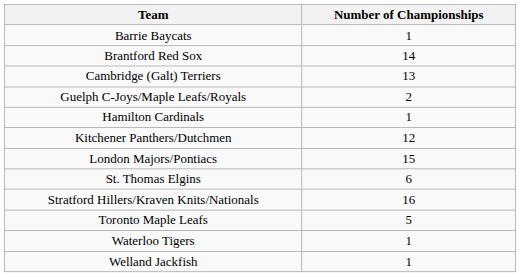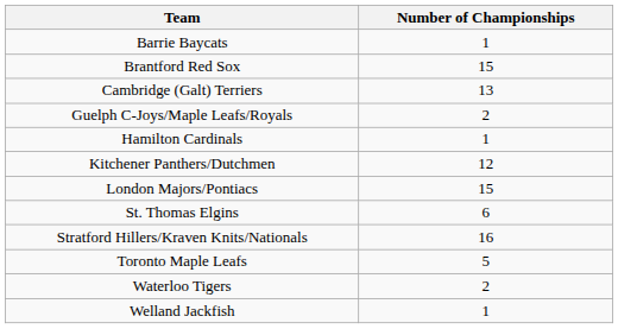 <table class="wikitable sortable" style="text-align:center;" width="50%">
 <tr>
 <th>Team</th>
 <th>Number of Championships</th>
 </tr>
 <tr>
 <td>Barrie Baycats</td>
 <td>1</td>
 </tr>
 <tr>
 <td>Brantford Red Sox</td>
-<td>14</td>
+<td>15</td>
 </tr>
 <tr>
 <td>Cambridge (Galt) Terriers</td>
 <td>13</td>
 </tr>
 <tr>
 <td>Guelph C-Joys/Maple Leafs/Royals</td>
 <td>2</td>
 </tr>
 <tr>
 <td>Hamilton Cardinals</td>
 <td>1</td>
 </tr>
 <tr>
 <td>Kitchener Panthers/Dutchmen</td>
 <td>12</td>
 </tr>
 <tr>
 <td>London Majors/Pontiacs</td>
 <td>15</td>
 </tr>
 <tr>
 <td>St. Thomas Elgins</td>
 <td>6</td>
 </tr>
 <tr>
 <td>Stratford Hillers/Kraven Knits/Nationals</td>
 <td>16</td>
 </tr>
 <tr>
 <td>Toronto Maple Leafs</td>
 <td>5</td>
 </tr>
 <tr>
 <td>Waterloo Tigers</td>
-<td>1</td>
+<td>2</td>
 </tr>
 <tr>
 <td>Welland Jackfish</td>
 <td>1</td>
 </tr>
 </table>
